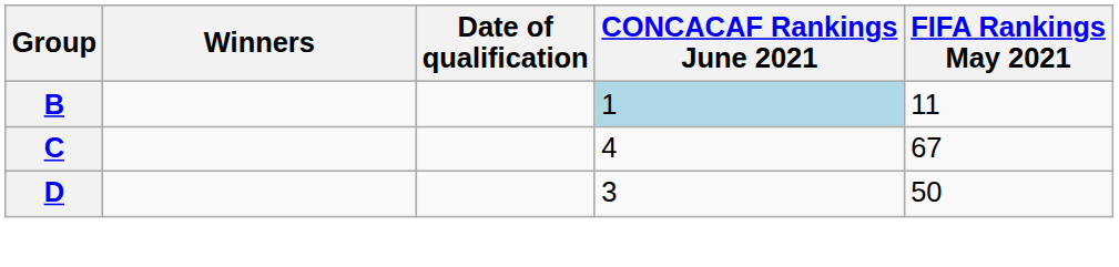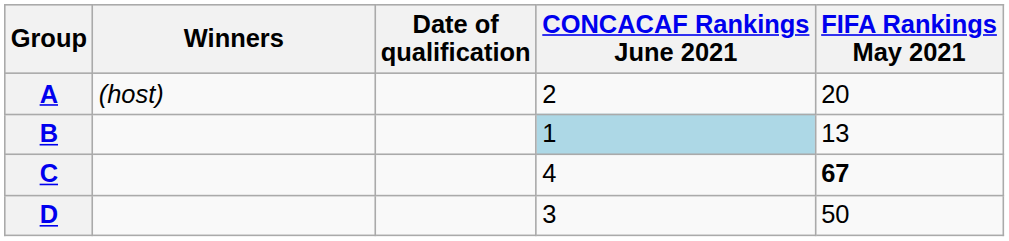 <table class="wikitable sortable">
 <tr>
 <th>Group</th>
 <th width="170">Winners</th>
 <th>Date of<br>qualification</th>
 <th><a href='#'>CONCACAF Rankings</a><br>June 2021</th>
 <th><a href='#'>FIFA Rankings</a><br>May 2021</th>
 </tr>
 <tr>
+<th><a href='#'>A</a></th>
+<td> <em>(host)</em></td>
+<td></td>
+<td>2</td>
+<td>20</td>
+</tr>
+<tr>
 <th><a href='#'>B</a></th>
 <td></td>
 <td></td>
 <td style="background: lightblue;">1</td>
-<td>11</td>
+<td>13</td>
 </tr>
 <tr>
 <th><a href='#'>C</a></th>
 <td></td>
 <td></td>
 <td>4</td>
-<td>67</td>
+<td><strong>67</strong></td>
 </tr>
 <tr>
 <th><a href='#'>D</a></th>
 <td></td>
 <td></td>
 <td>3</td>
 <td>50</td>
 </tr>
 </table>
